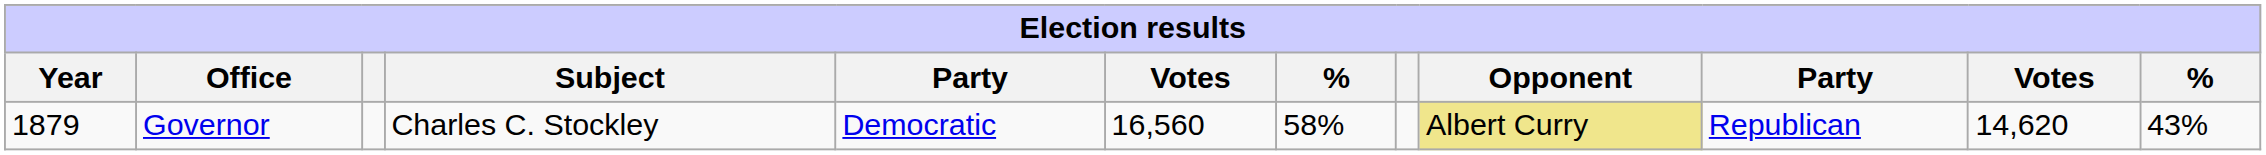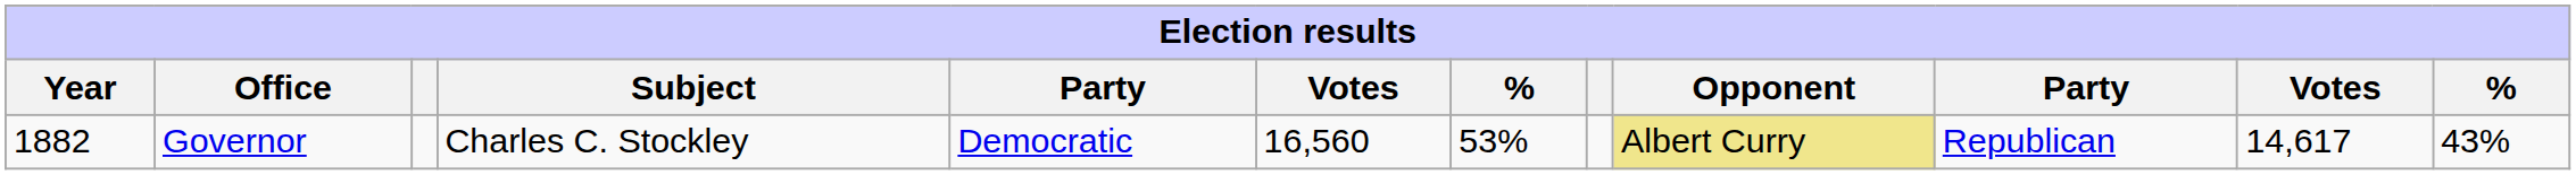 <table class=wikitable style="width: 94%" style="text-align: center;" align="center">
 <tr bgcolor=#cccccc>
 <th colspan=12 style="background: #ccccff;">Election results</th>
 </tr>
 <tr>
 <th><strong>Year</strong></th>
 <th><strong>Office</strong></th>
 <th></th>
 <th><strong>Subject</strong></th>
 <th><strong>Party</strong></th>
 <th><strong>Votes</strong></th>
 <th><strong>%</strong></th>
 <th></th>
 <th><strong>Opponent</strong></th>
 <th><strong>Party</strong></th>
 <th><strong>Votes</strong></th>
 <th><strong>%</strong></th>
 </tr>
 <tr>
-<td>1879</td>
+<td>1882</td>
 <td><a href='#'>Governor</a></td>
 <td></td>
 <td>Charles C. Stockley</td>
 <td><a href='#'>Democratic</a></td>
 <td>16,560</td>
-<td>58%</td>
+<td>53%</td>
 <td></td>
 <td style="background: khaki;">Albert Curry</td>
 <td><a href='#'>Republican</a></td>
-<td>14,620</td>
+<td>14,617</td>
 <td>43%</td>
 </tr>
 </table>
